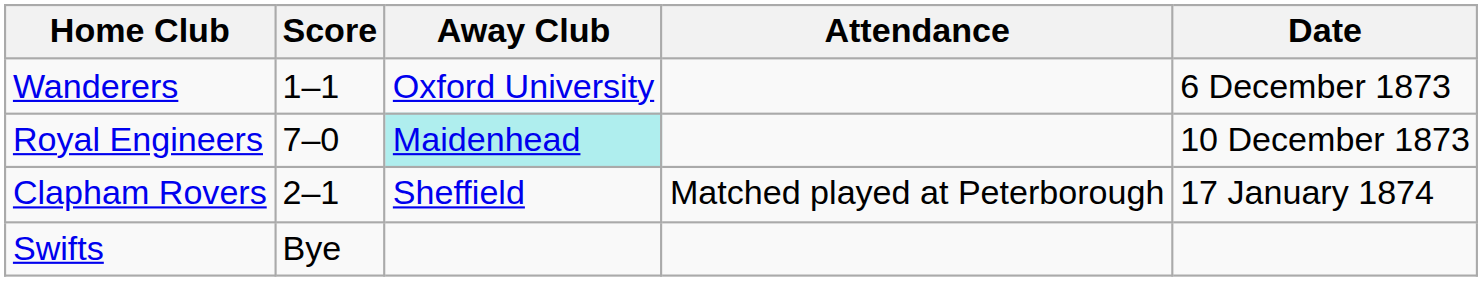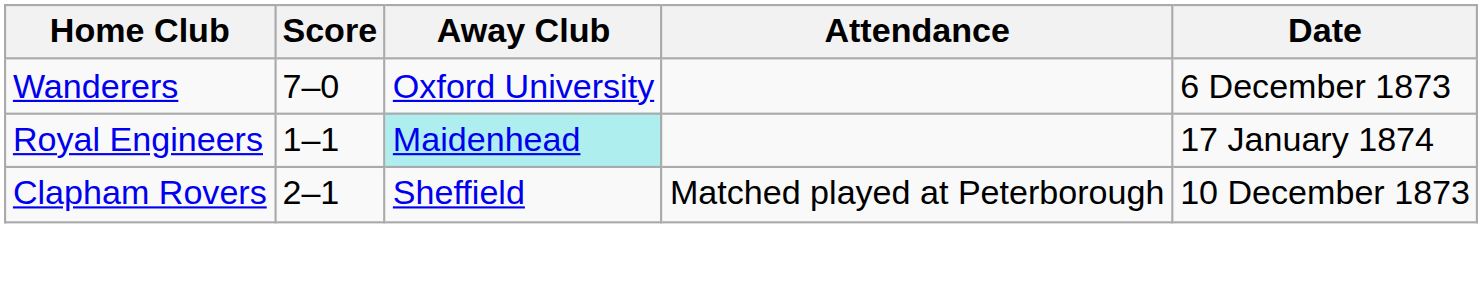 <table class="wikitable">
 <tr>
 <th>Home Club</th>
 <th>Score</th>
 <th>Away Club</th>
 <th>Attendance</th>
 <th>Date</th>
 </tr>
 <tr>
 <td><a href='#'>Wanderers</a></td>
-<td>1–1</td>
+<td>7–0</td>
 <td><a href='#'>Oxford University</a></td>
 <td></td>
 <td>6 December 1873</td>
 </tr>
 <tr>
 <td><a href='#'>Royal Engineers</a></td>
-<td>7–0</td>
+<td>1–1</td>
 <td style="background: paleturquoise;"><a href='#'>Maidenhead</a></td>
 <td></td>
-<td>10 December 1873</td>
+<td>17 January 1874</td>
 </tr>
 <tr>
 <td><a href='#'>Clapham Rovers</a></td>
 <td>2–1</td>
 <td><a href='#'>Sheffield</a></td>
 <td>Matched played at Peterborough</td>
-<td>17 January 1874</td>
-</tr>
-<tr>
-<td><a href='#'>Swifts</a></td>
-<td>Bye</td>
-<td></td>
-<td></td>
-<td></td>
+<td>10 December 1873</td>
 </tr>
 </table>
